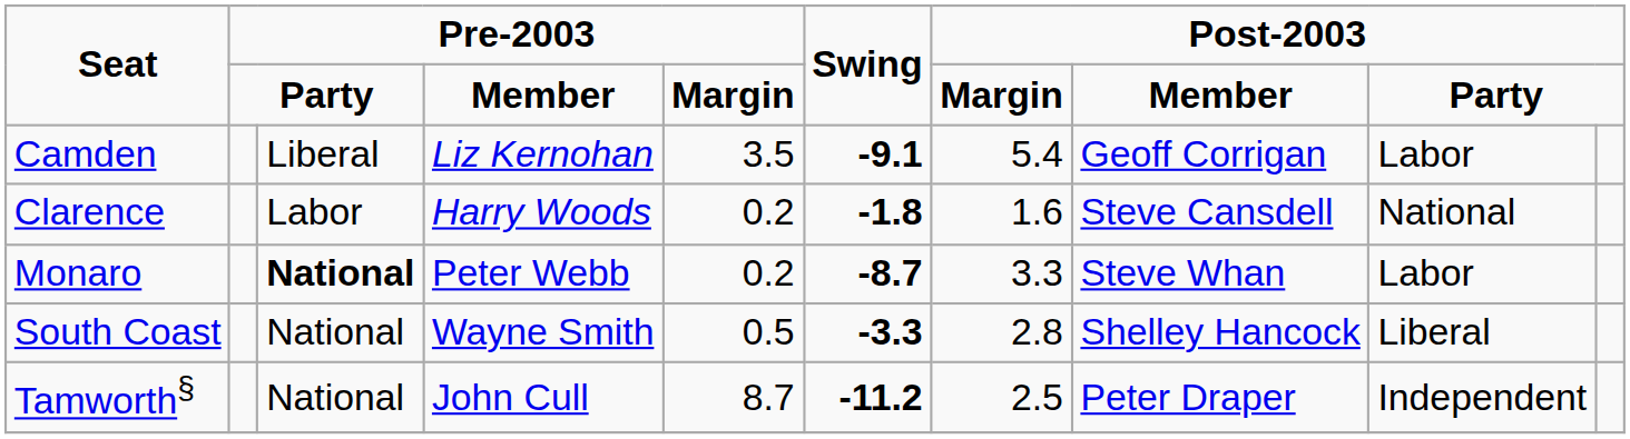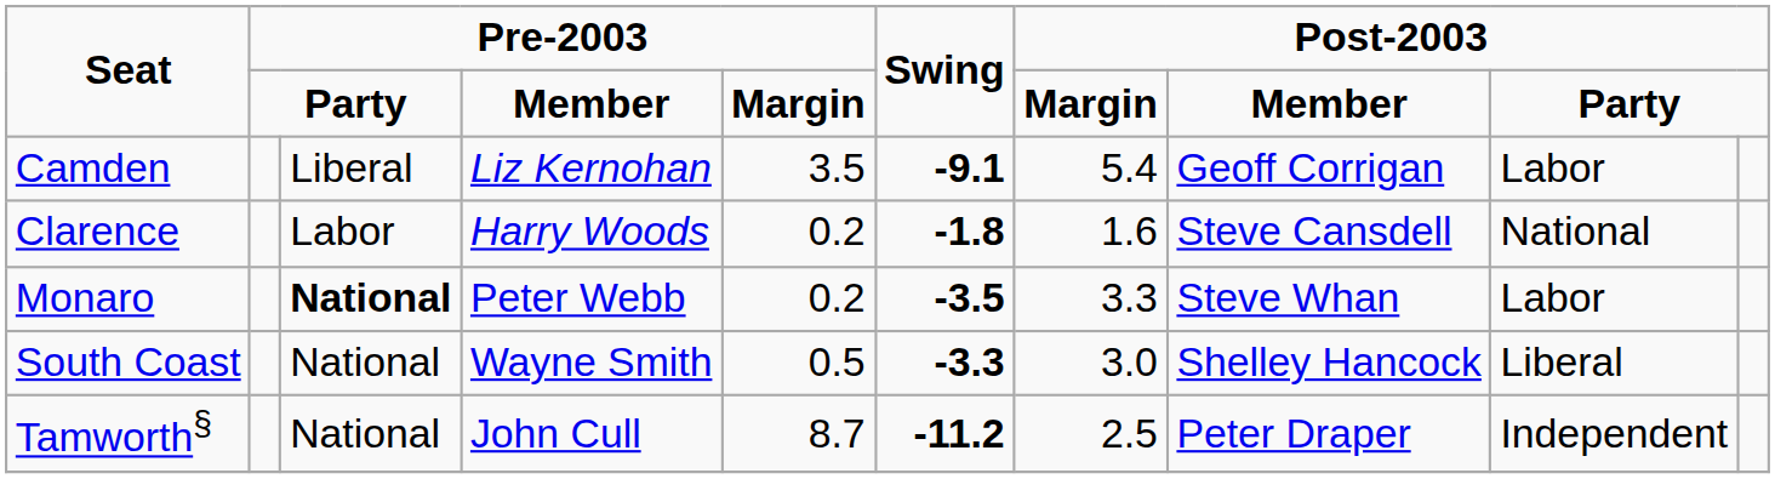 <table class="wikitable">
 <tr>
 <td rowspan="2" style="text-align:center"><strong>Seat</strong></td>
 <td colspan="4" style="text-align:center"><strong>Pre-2003</strong></td>
 <td rowspan="2" style="text-align:center"><strong>Swing</strong></td>
 <td colspan="4" style="text-align:center"><strong>Post-2003</strong></td>
 </tr>
 <tr>
 <td colspan="2" style="text-align:center"><strong>Party</strong></td>
 <td style="text-align:center"><strong>Member</strong></td>
 <td style="text-align:center"><strong>Margin</strong></td>
 <td style="text-align:center"><strong>Margin</strong></td>
 <td style="text-align:center"><strong>Member</strong></td>
 <td colspan="2" style="text-align:center"><strong>Party</strong></td>
 </tr>
 <tr>
 <td><a href='#'>Camden</a></td>
 <td> </td>
 <td>Liberal</td>
 <td><em><a href='#'>Liz Kernohan</a></em></td>
 <td style="text-align:right;">3.5</td>
 <td style="text-align:right;"><strong>-9.1</strong></td>
 <td style="text-align:right;">5.4</td>
 <td><a href='#'>Geoff Corrigan</a></td>
 <td>Labor</td>
 <td> </td>
 </tr>
 <tr>
 <td><a href='#'>Clarence</a></td>
 <td> </td>
 <td>Labor</td>
 <td><em><a href='#'>Harry Woods</a></em></td>
 <td style="text-align:right;">0.2</td>
 <td style="text-align:right;"><strong>-1.8</strong></td>
 <td style="text-align:right;">1.6</td>
 <td><a href='#'>Steve Cansdell</a></td>
 <td>National</td>
 <td> </td>
 </tr>
 <tr>
 <td><a href='#'>Monaro</a></td>
 <td> </td>
 <td><strong>National</strong></td>
 <td><a href='#'>Peter Webb</a></td>
 <td style="text-align:right;">0.2</td>
-<td style="text-align:right;"><strong>-8.7</strong></td>
+<td style="text-align:right;"><strong>-3.5</strong></td>
 <td style="text-align:right;">3.3</td>
 <td><a href='#'>Steve Whan</a></td>
 <td>Labor</td>
 <td> </td>
 </tr>
 <tr>
 <td><a href='#'>South Coast</a></td>
 <td> </td>
 <td>National</td>
 <td><a href='#'>Wayne Smith</a></td>
 <td style="text-align:right;">0.5</td>
 <td style="text-align:right;"><strong>-3.3</strong></td>
-<td style="text-align:right;">2.8</td>
+<td style="text-align:right;">3.0</td>
 <td><a href='#'>Shelley Hancock</a></td>
 <td>Liberal</td>
 <td> </td>
 </tr>
 <tr>
 <td><a href='#'>Tamworth</a><sup>§</sup></td>
 <td> </td>
 <td>National</td>
 <td><a href='#'>John Cull</a></td>
 <td style="text-align:right;">8.7</td>
 <td style="text-align:right;"><strong>-11.2</strong></td>
 <td style="text-align:right;">2.5</td>
 <td><a href='#'>Peter Draper</a></td>
 <td>Independent</td>
 <td> </td>
 </tr>
 <tr>
 </tr>
 </table>
